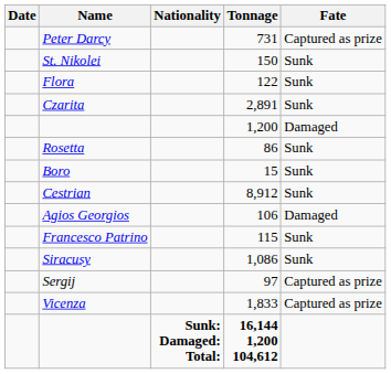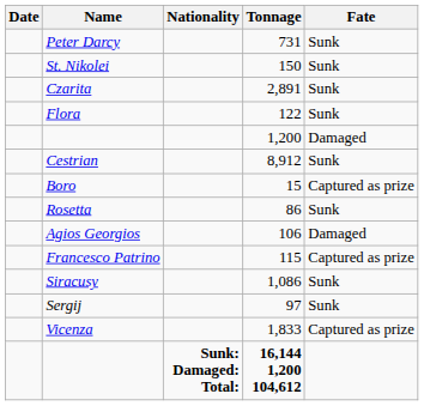 <table class="wikitable sortable">
 <tr>
 <th>Date</th>
 <th>Name</th>
 <th>Nationality</th>
 <th>Tonnage</th>
 <th>Fate</th>
 </tr>
 <tr>
 <td align="right"></td>
 <td align="left"><a href='#'><em>Peter Darcy</em></a></td>
 <td align="left"></td>
 <td align="right">731</td>
-<td align="left">Captured as prize</td>
+<td align="left">Sunk</td>
 </tr>
 <tr>
 <td align="right"></td>
 <td align="left"><a href='#'><em>St. Nikolei</em></a></td>
 <td align="left"></td>
 <td align="right">150</td>
+<td align="left">Sunk</td>
+</tr>
+<tr>
+<td align="right"></td>
+<td align="left"><a href='#'><em>Czarita</em></a></td>
+<td align="left"></td>
+<td align="right">2,891</td>
 <td align="left">Sunk</td>
 </tr>
 <tr>
 <td align="right"></td>
 <td align="left"><a href='#'><em>Flora</em></a></td>
 <td align="left"></td>
 <td align="right">122</td>
 <td align="left">Sunk</td>
 </tr>
 <tr>
 <td align="right"></td>
-<td align="left"><a href='#'><em>Czarita</em></a></td>
-<td align="left"></td>
-<td align="right">2,891</td>
-<td align="left">Sunk</td>
-</tr>
-<tr>
-<td align="right"></td>
 <td align="left"></td>
 <td align="left"></td>
 <td align="right">1,200</td>
 <td align="left">Damaged</td>
 </tr>
 <tr>
 <td align="right"></td>
-<td align="left"><a href='#'><em>Rosetta</em></a></td>
+<td align="left"><a href='#'><em>Cestrian</em></a></td>
 <td align="left"></td>
-<td align="right">86</td>
+<td align="right">8,912</td>
 <td align="left">Sunk</td>
 </tr>
 <tr>
 <td align="right"></td>
 <td align="left"><a href='#'><em>Boro</em></a></td>
 <td align="left"></td>
 <td align="right">15</td>
-<td align="left">Sunk</td>
+<td align="left">Captured as prize</td>
 </tr>
 <tr>
 <td align="right"></td>
-<td align="left"><a href='#'><em>Cestrian</em></a></td>
+<td align="left"><a href='#'><em>Rosetta</em></a></td>
 <td align="left"></td>
-<td align="right">8,912</td>
+<td align="right">86</td>
 <td align="left">Sunk</td>
 </tr>
 <tr>
 <td align="right"></td>
 <td align="left"><a href='#'><em>Agios Georgios</em></a></td>
 <td align="left"></td>
 <td align="right">106</td>
 <td align="left">Damaged</td>
 </tr>
 <tr>
 <td align="right"></td>
 <td align="left"><a href='#'><em>Francesco Patrino</em></a></td>
 <td align="left"></td>
 <td align="right">115</td>
-<td align="left">Sunk</td>
+<td align="left">Captured as prize</td>
 </tr>
 <tr>
 <td align="right"></td>
 <td align="left"><a href='#'><em>Siracusy</em></a></td>
 <td align="left"></td>
 <td align="right">1,086</td>
 <td align="left">Sunk</td>
 </tr>
 <tr>
 <td align="right"></td>
 <td align="left"><em>Sergij</em></td>
 <td align="left"></td>
 <td align="right">97</td>
-<td align="left">Captured as prize</td>
+<td align="left">Sunk</td>
 </tr>
 <tr>
 <td align="right"></td>
 <td align="left"><a href='#'><em>Vicenza</em></a></td>
 <td align="left"></td>
 <td align="right">1,833</td>
 <td align="left">Captured as prize</td>
 </tr>
 <tr>
 <td></td>
 <td></td>
 <td align="right"><strong>Sunk:<br>Damaged:<br>Total:</strong></td>
 <td align="right"><strong>16,144</strong><br><strong>1,200</strong><br><strong>104,612</strong></td>
 <td></td>
 </tr>
 </table>
